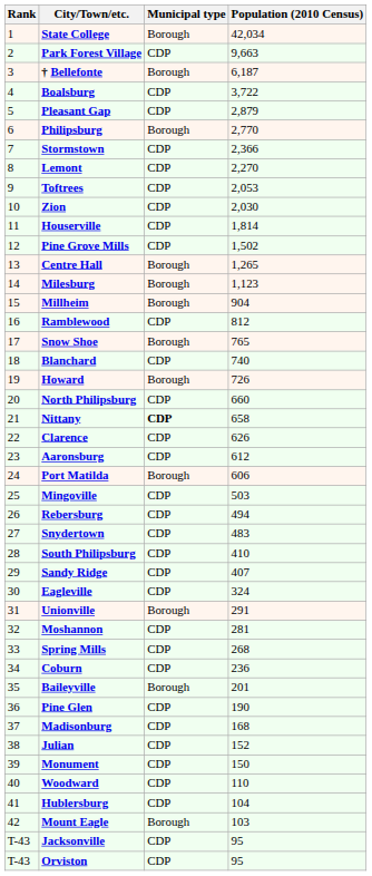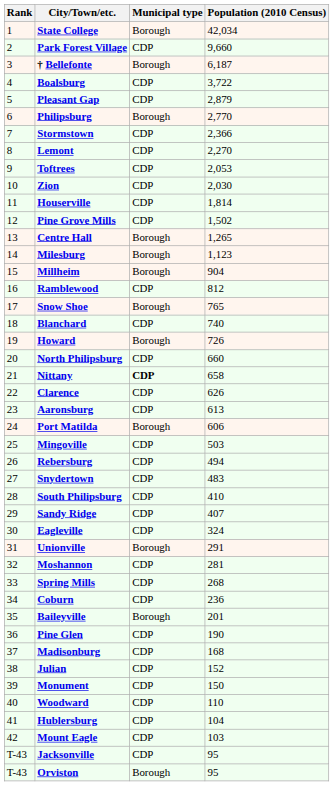 <table class="wikitable sortable">
 <tr>
 <th>Rank</th>
 <th>City/Town/etc.</th>
 <th>Municipal type</th>
 <th>Population (2010 Census)</th>
 </tr>
 <tr style="background:seaShell;">
 <td>1</td>
 <td><strong><a href='#'>State College</a></strong></td>
 <td>Borough</td>
 <td>42,034</td>
 </tr>
 <tr style="background:honeyDew;">
 <td>2</td>
 <td><strong><a href='#'>Park Forest Village</a></strong></td>
 <td>CDP</td>
-<td>9,663</td>
+<td>9,660</td>
 </tr>
 <tr style="background:seaShell;">
 <td>3</td>
 <td><strong>† <a href='#'>Bellefonte</a></strong></td>
 <td>Borough</td>
 <td>6,187</td>
 </tr>
 <tr style="background:honeyDew;">
 <td>4</td>
 <td><strong><a href='#'>Boalsburg</a></strong></td>
 <td>CDP</td>
 <td>3,722</td>
 </tr>
 <tr style="background:honeyDew;">
 <td>5</td>
 <td><strong><a href='#'>Pleasant Gap</a></strong></td>
 <td>CDP</td>
 <td>2,879</td>
 </tr>
 <tr style="background:seaShell;">
 <td>6</td>
 <td><strong><a href='#'>Philipsburg</a></strong></td>
 <td>Borough</td>
 <td>2,770</td>
 </tr>
 <tr style="background:honeyDew;">
 <td>7</td>
 <td><strong><a href='#'>Stormstown</a></strong></td>
 <td>CDP</td>
 <td>2,366</td>
 </tr>
 <tr style="background:honeyDew;">
 <td>8</td>
 <td><strong><a href='#'>Lemont</a></strong></td>
 <td>CDP</td>
 <td>2,270</td>
 </tr>
 <tr style="background:honeyDew;">
 <td>9</td>
 <td><strong><a href='#'>Toftrees</a></strong></td>
 <td>CDP</td>
 <td>2,053</td>
 </tr>
 <tr style="background:honeyDew;">
 <td>10</td>
 <td><strong><a href='#'>Zion</a></strong></td>
 <td>CDP</td>
 <td>2,030</td>
 </tr>
 <tr style="background:honeyDew;">
 <td>11</td>
 <td><strong><a href='#'>Houserville</a></strong></td>
 <td>CDP</td>
 <td>1,814</td>
 </tr>
 <tr style="background:honeyDew;">
 <td>12</td>
 <td><strong><a href='#'>Pine Grove Mills</a></strong></td>
 <td>CDP</td>
 <td>1,502</td>
 </tr>
 <tr style="background:seaShell;">
 <td>13</td>
 <td><strong><a href='#'>Centre Hall</a></strong></td>
 <td>Borough</td>
 <td>1,265</td>
 </tr>
 <tr style="background:seaShell;">
 <td>14</td>
 <td><strong><a href='#'>Milesburg</a></strong></td>
 <td>Borough</td>
 <td>1,123</td>
 </tr>
 <tr style="background:seaShell;">
 <td>15</td>
 <td><strong><a href='#'>Millheim</a></strong></td>
 <td>Borough</td>
 <td>904</td>
 </tr>
 <tr style="background:honeyDew;">
 <td>16</td>
 <td><strong><a href='#'>Ramblewood</a></strong></td>
 <td>CDP</td>
 <td>812</td>
 </tr>
 <tr style="background:seaShell;">
 <td>17</td>
 <td><strong><a href='#'>Snow Shoe</a></strong></td>
 <td>Borough</td>
 <td>765</td>
 </tr>
 <tr style="background:honeyDew;">
 <td>18</td>
 <td><strong><a href='#'>Blanchard</a></strong></td>
 <td>CDP</td>
 <td>740</td>
 </tr>
 <tr style="background:seaShell;">
 <td>19</td>
 <td><strong><a href='#'>Howard</a></strong></td>
 <td>Borough</td>
 <td>726</td>
 </tr>
 <tr style="background:honeyDew;">
 <td>20</td>
 <td><strong><a href='#'>North Philipsburg</a></strong></td>
 <td>CDP</td>
 <td>660</td>
 </tr>
 <tr style="background:honeyDew;">
 <td>21</td>
 <td><strong><a href='#'>Nittany</a></strong></td>
 <td><strong>CDP</strong></td>
 <td>658</td>
 </tr>
 <tr style="background:honeyDew;">
 <td>22</td>
 <td><strong><a href='#'>Clarence</a></strong></td>
 <td>CDP</td>
 <td>626</td>
 </tr>
 <tr style="background:honeyDew;">
 <td>23</td>
 <td><strong><a href='#'>Aaronsburg</a></strong></td>
 <td>CDP</td>
-<td>612</td>
+<td>613</td>
 </tr>
 <tr style="background:seaShell;">
 <td>24</td>
 <td><strong><a href='#'>Port Matilda</a></strong></td>
 <td>Borough</td>
 <td>606</td>
 </tr>
 <tr style="background:honeyDew;">
 <td>25</td>
 <td><strong><a href='#'>Mingoville</a></strong></td>
 <td>CDP</td>
 <td>503</td>
 </tr>
 <tr style="background:honeyDew;">
 <td>26</td>
 <td><strong><a href='#'>Rebersburg</a></strong></td>
 <td>CDP</td>
 <td>494</td>
 </tr>
 <tr style="background:honeyDew;">
 <td>27</td>
 <td><strong><a href='#'>Snydertown</a></strong></td>
 <td>CDP</td>
 <td>483</td>
 </tr>
 <tr style="background:honeyDew;">
 <td>28</td>
 <td><strong><a href='#'>South Philipsburg</a></strong></td>
 <td>CDP</td>
 <td>410</td>
 </tr>
 <tr style="background:honeyDew;">
 <td>29</td>
 <td><strong><a href='#'>Sandy Ridge</a></strong></td>
 <td>CDP</td>
 <td>407</td>
 </tr>
 <tr style="background:honeyDew;">
 <td>30</td>
 <td><strong><a href='#'>Eagleville</a></strong></td>
 <td>CDP</td>
 <td>324</td>
 </tr>
 <tr style="background:seaShell;">
 <td>31</td>
 <td><strong><a href='#'>Unionville</a></strong></td>
 <td>Borough</td>
 <td>291</td>
 </tr>
 <tr style="background:honeyDew;">
 <td>32</td>
 <td><strong><a href='#'>Moshannon</a></strong></td>
 <td>CDP</td>
 <td>281</td>
 </tr>
 <tr style="background:honeyDew;">
 <td>33</td>
 <td><strong><a href='#'>Spring Mills</a></strong></td>
 <td>CDP</td>
 <td>268</td>
 </tr>
 <tr style="background:honeyDew;">
 <td>34</td>
 <td><strong><a href='#'>Coburn</a></strong></td>
 <td>CDP</td>
 <td>236</td>
 </tr>
 <tr style="background:honeyDew;">
 <td>35</td>
 <td><strong><a href='#'>Baileyville</a></strong></td>
 <td>Borough</td>
 <td>201</td>
 </tr>
 <tr style="background:honeyDew;">
 <td>36</td>
 <td><strong><a href='#'>Pine Glen</a></strong></td>
 <td>CDP</td>
 <td>190</td>
 </tr>
 <tr style="background:honeyDew;">
 <td>37</td>
 <td><strong><a href='#'>Madisonburg</a></strong></td>
 <td>CDP</td>
 <td>168</td>
 </tr>
 <tr style="background:honeyDew;">
 <td>38</td>
 <td><strong><a href='#'>Julian</a></strong></td>
 <td>CDP</td>
 <td>152</td>
 </tr>
 <tr style="background:honeyDew;">
 <td>39</td>
 <td><strong><a href='#'>Monument</a></strong></td>
 <td>CDP</td>
 <td>150</td>
 </tr>
 <tr style="background:honeyDew;">
 <td>40</td>
 <td><strong><a href='#'>Woodward</a></strong></td>
 <td>CDP</td>
 <td>110</td>
 </tr>
 <tr style="background:honeyDew;">
 <td>41</td>
 <td><strong><a href='#'>Hublersburg</a></strong></td>
 <td>CDP</td>
 <td>104</td>
 </tr>
 <tr style="background:honeyDew;">
 <td>42</td>
 <td><strong><a href='#'>Mount Eagle</a></strong></td>
-<td>Borough</td>
+<td>CDP</td>
 <td>103</td>
 </tr>
 <tr style="background:honeyDew;">
 <td>T-43</td>
 <td><strong><a href='#'>Jacksonville</a></strong></td>
 <td>CDP</td>
 <td>95</td>
 </tr>
 <tr style="background:honeyDew;">
 <td>T-43</td>
 <td><strong><a href='#'>Orviston</a></strong></td>
-<td>CDP</td>
+<td>Borough</td>
 <td>95</td>
 </tr>
 </table>
